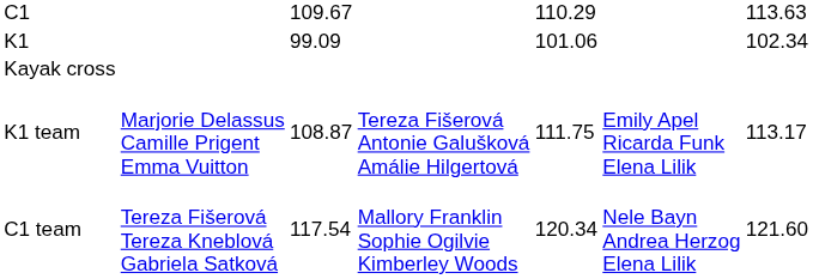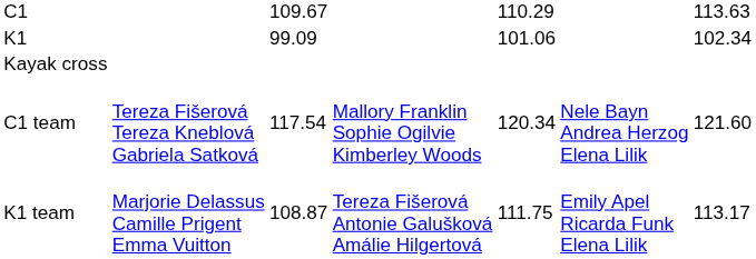 <table>
 <tr>
 <td>C1<br></td>
 <td></td>
 <td>109.67</td>
 <td></td>
 <td>110.29</td>
 <td></td>
 <td>113.63</td>
 </tr>
 <tr>
 <td>K1<br></td>
 <td></td>
 <td>99.09</td>
 <td></td>
 <td>101.06</td>
 <td></td>
 <td>102.34</td>
 </tr>
 <tr>
 <td>Kayak cross<br></td>
 <td colspan=2></td>
 <td colspan=2></td>
 <td colspan=2></td>
 </tr>
 <tr>
+<td>C1 team<br></td>
+<td><br><a href='#'>Tereza Fišerová</a><br><a href='#'>Tereza Kneblová</a><br><a href='#'>Gabriela Satková</a></td>
+<td>117.54</td>
+<td><br><a href='#'>Mallory Franklin</a><br><a href='#'>Sophie Ogilvie</a><br><a href='#'>Kimberley Woods</a></td>
+<td>120.34</td>
+<td><br><a href='#'>Nele Bayn</a><br><a href='#'>Andrea Herzog</a><br><a href='#'>Elena Lilik</a></td>
+<td>121.60</td>
+</tr>
+<tr>
 <td>K1 team<br></td>
 <td><br><a href='#'>Marjorie Delassus</a><br><a href='#'>Camille Prigent</a><br><a href='#'>Emma Vuitton</a></td>
 <td>108.87</td>
 <td><br><a href='#'>Tereza Fišerová</a><br><a href='#'>Antonie Galušková</a><br><a href='#'>Amálie Hilgertová</a></td>
 <td>111.75</td>
 <td><br><a href='#'>Emily Apel</a><br><a href='#'>Ricarda Funk</a><br><a href='#'>Elena Lilik</a></td>
 <td>113.17</td>
 </tr>
-<tr>
-<td>C1 team<br></td>
-<td><br><a href='#'>Tereza Fišerová</a><br><a href='#'>Tereza Kneblová</a><br><a href='#'>Gabriela Satková</a></td>
-<td>117.54</td>
-<td><br><a href='#'>Mallory Franklin</a><br><a href='#'>Sophie Ogilvie</a><br><a href='#'>Kimberley Woods</a></td>
-<td>120.34</td>
-<td><br><a href='#'>Nele Bayn</a><br><a href='#'>Andrea Herzog</a><br><a href='#'>Elena Lilik</a></td>
-<td>121.60</td>
-</tr>
 </table>
